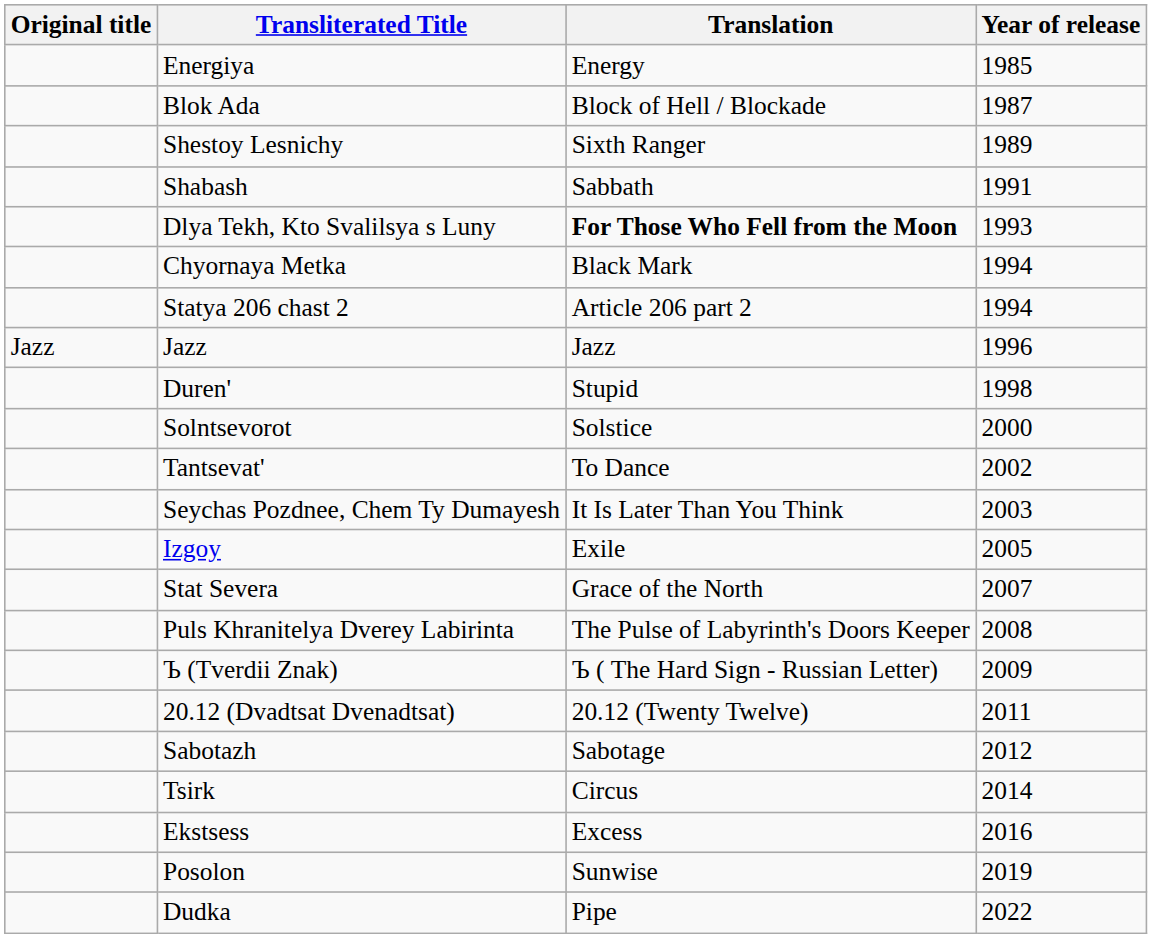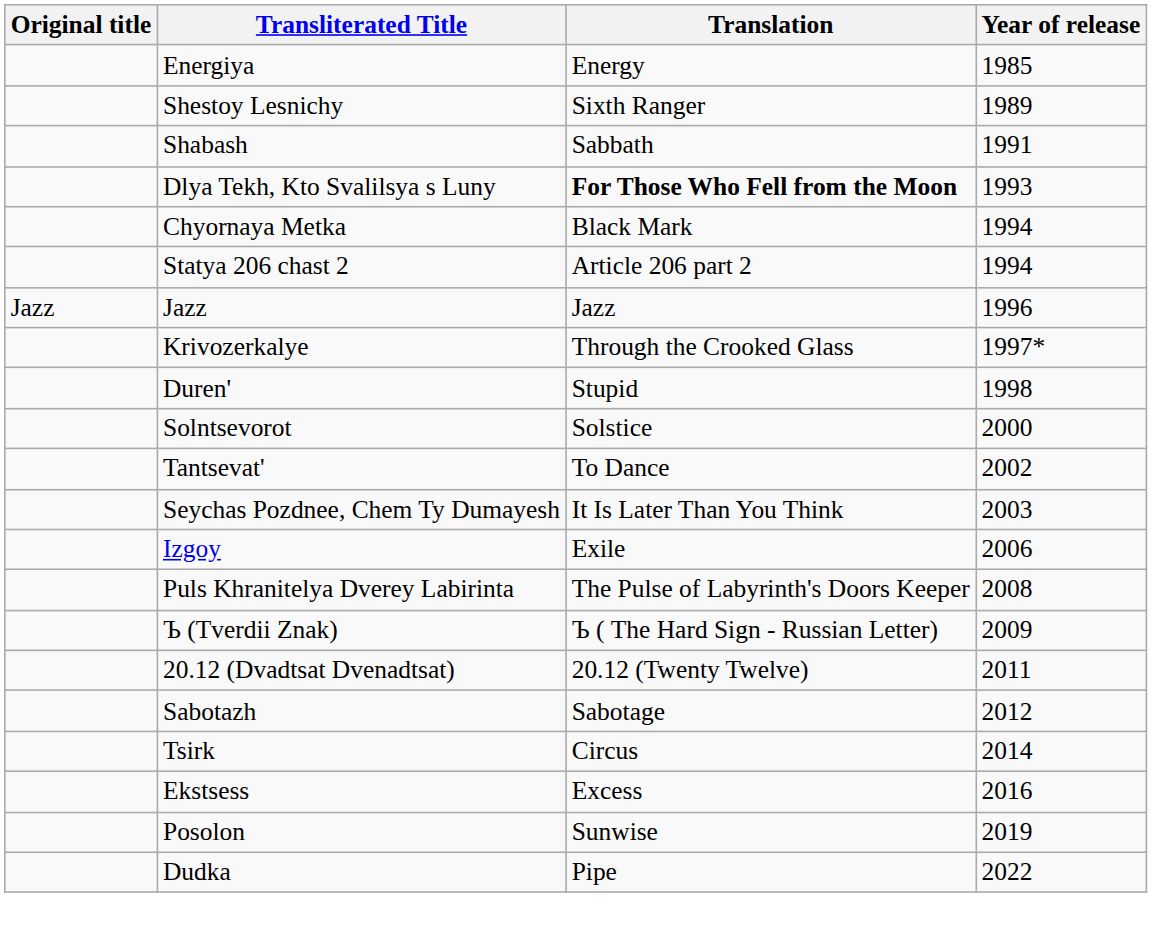 <table class="wikitable">
 <tr>
 <th>Original title</th>
 <th><a href='#'>Transliterated Title</a></th>
 <th>Translation</th>
 <th>Year of release</th>
 </tr>
 <tr>
 <td></td>
 <td>Energiya</td>
 <td>Energy</td>
 <td>1985</td>
-</tr>
-<tr>
-<td></td>
-<td>Blok Ada</td>
-<td>Block of Hell / Blockade</td>
-<td>1987</td>
 </tr>
 <tr>
 <td></td>
 <td>Shestoy Lesnichy</td>
 <td>Sixth Ranger</td>
 <td>1989</td>
 </tr>
 <tr>
 <td></td>
 <td>Shabash</td>
 <td>Sabbath</td>
 <td>1991</td>
 </tr>
 <tr>
 <td></td>
 <td>Dlya Tekh, Kto Svalilsya s Luny</td>
 <td><strong>For Those Who Fell from the Moon</strong></td>
 <td>1993</td>
 </tr>
 <tr>
 <td></td>
 <td>Chyornaya Metka</td>
 <td>Black Mark</td>
 <td>1994</td>
 </tr>
 <tr>
 <td></td>
 <td>Statya 206 chast 2</td>
 <td>Article 206 part 2</td>
 <td>1994</td>
 </tr>
 <tr>
 <td>Jazz</td>
 <td>Jazz</td>
 <td>Jazz</td>
 <td>1996</td>
 </tr>
 <tr>
 <td></td>
+<td>Krivozerkalye</td>
+<td>Through the Crooked Glass</td>
+<td>1997*</td>
+</tr>
+<tr>
+<td></td>
 <td>Duren'</td>
 <td>Stupid</td>
 <td>1998</td>
 </tr>
 <tr>
 <td></td>
 <td>Solntsevorot</td>
 <td>Solstice</td>
 <td>2000</td>
 </tr>
 <tr>
 <td></td>
 <td>Tantsevat'</td>
 <td>To Dance</td>
 <td>2002</td>
 </tr>
 <tr>
 <td></td>
 <td>Seychas Pozdnee, Chem Ty Dumayesh</td>
 <td>It Is Later Than You Think</td>
 <td>2003</td>
 </tr>
 <tr>
 <td></td>
 <td><a href='#'>Izgoy</a></td>
 <td>Exile</td>
-<td>2005</td>
-</tr>
-<tr>
-<td></td>
-<td>Stat Severa</td>
-<td>Grace of the North</td>
-<td>2007</td>
+<td>2006</td>
 </tr>
 <tr>
 <td></td>
 <td>Puls Khranitelya Dverey Labirinta</td>
 <td>The Pulse of Labyrinth's Doors Keeper</td>
 <td>2008</td>
 </tr>
 <tr>
 <td></td>
 <td>Ъ (Tverdii Znak)</td>
 <td>Ъ ( The Hard Sign - Russian Letter)</td>
 <td>2009</td>
 </tr>
 <tr>
 <td></td>
 <td>20.12 (Dvadtsat Dvenadtsat)</td>
 <td>20.12 (Twenty Twelve)</td>
 <td>2011</td>
 </tr>
 <tr>
 <td></td>
 <td>Sabotazh</td>
 <td>Sabotage</td>
 <td>2012</td>
 </tr>
 <tr>
 <td></td>
 <td>Tsirk</td>
 <td>Circus</td>
 <td>2014</td>
 </tr>
 <tr>
 <td></td>
 <td>Ekstsess</td>
 <td>Excess</td>
 <td>2016</td>
 </tr>
 <tr>
 <td></td>
 <td>Posolon</td>
 <td>Sunwise</td>
 <td>2019</td>
 </tr>
 <tr>
 <td></td>
 <td>Dudka</td>
 <td>Pipe</td>
 <td>2022</td>
 </tr>
 </table>
